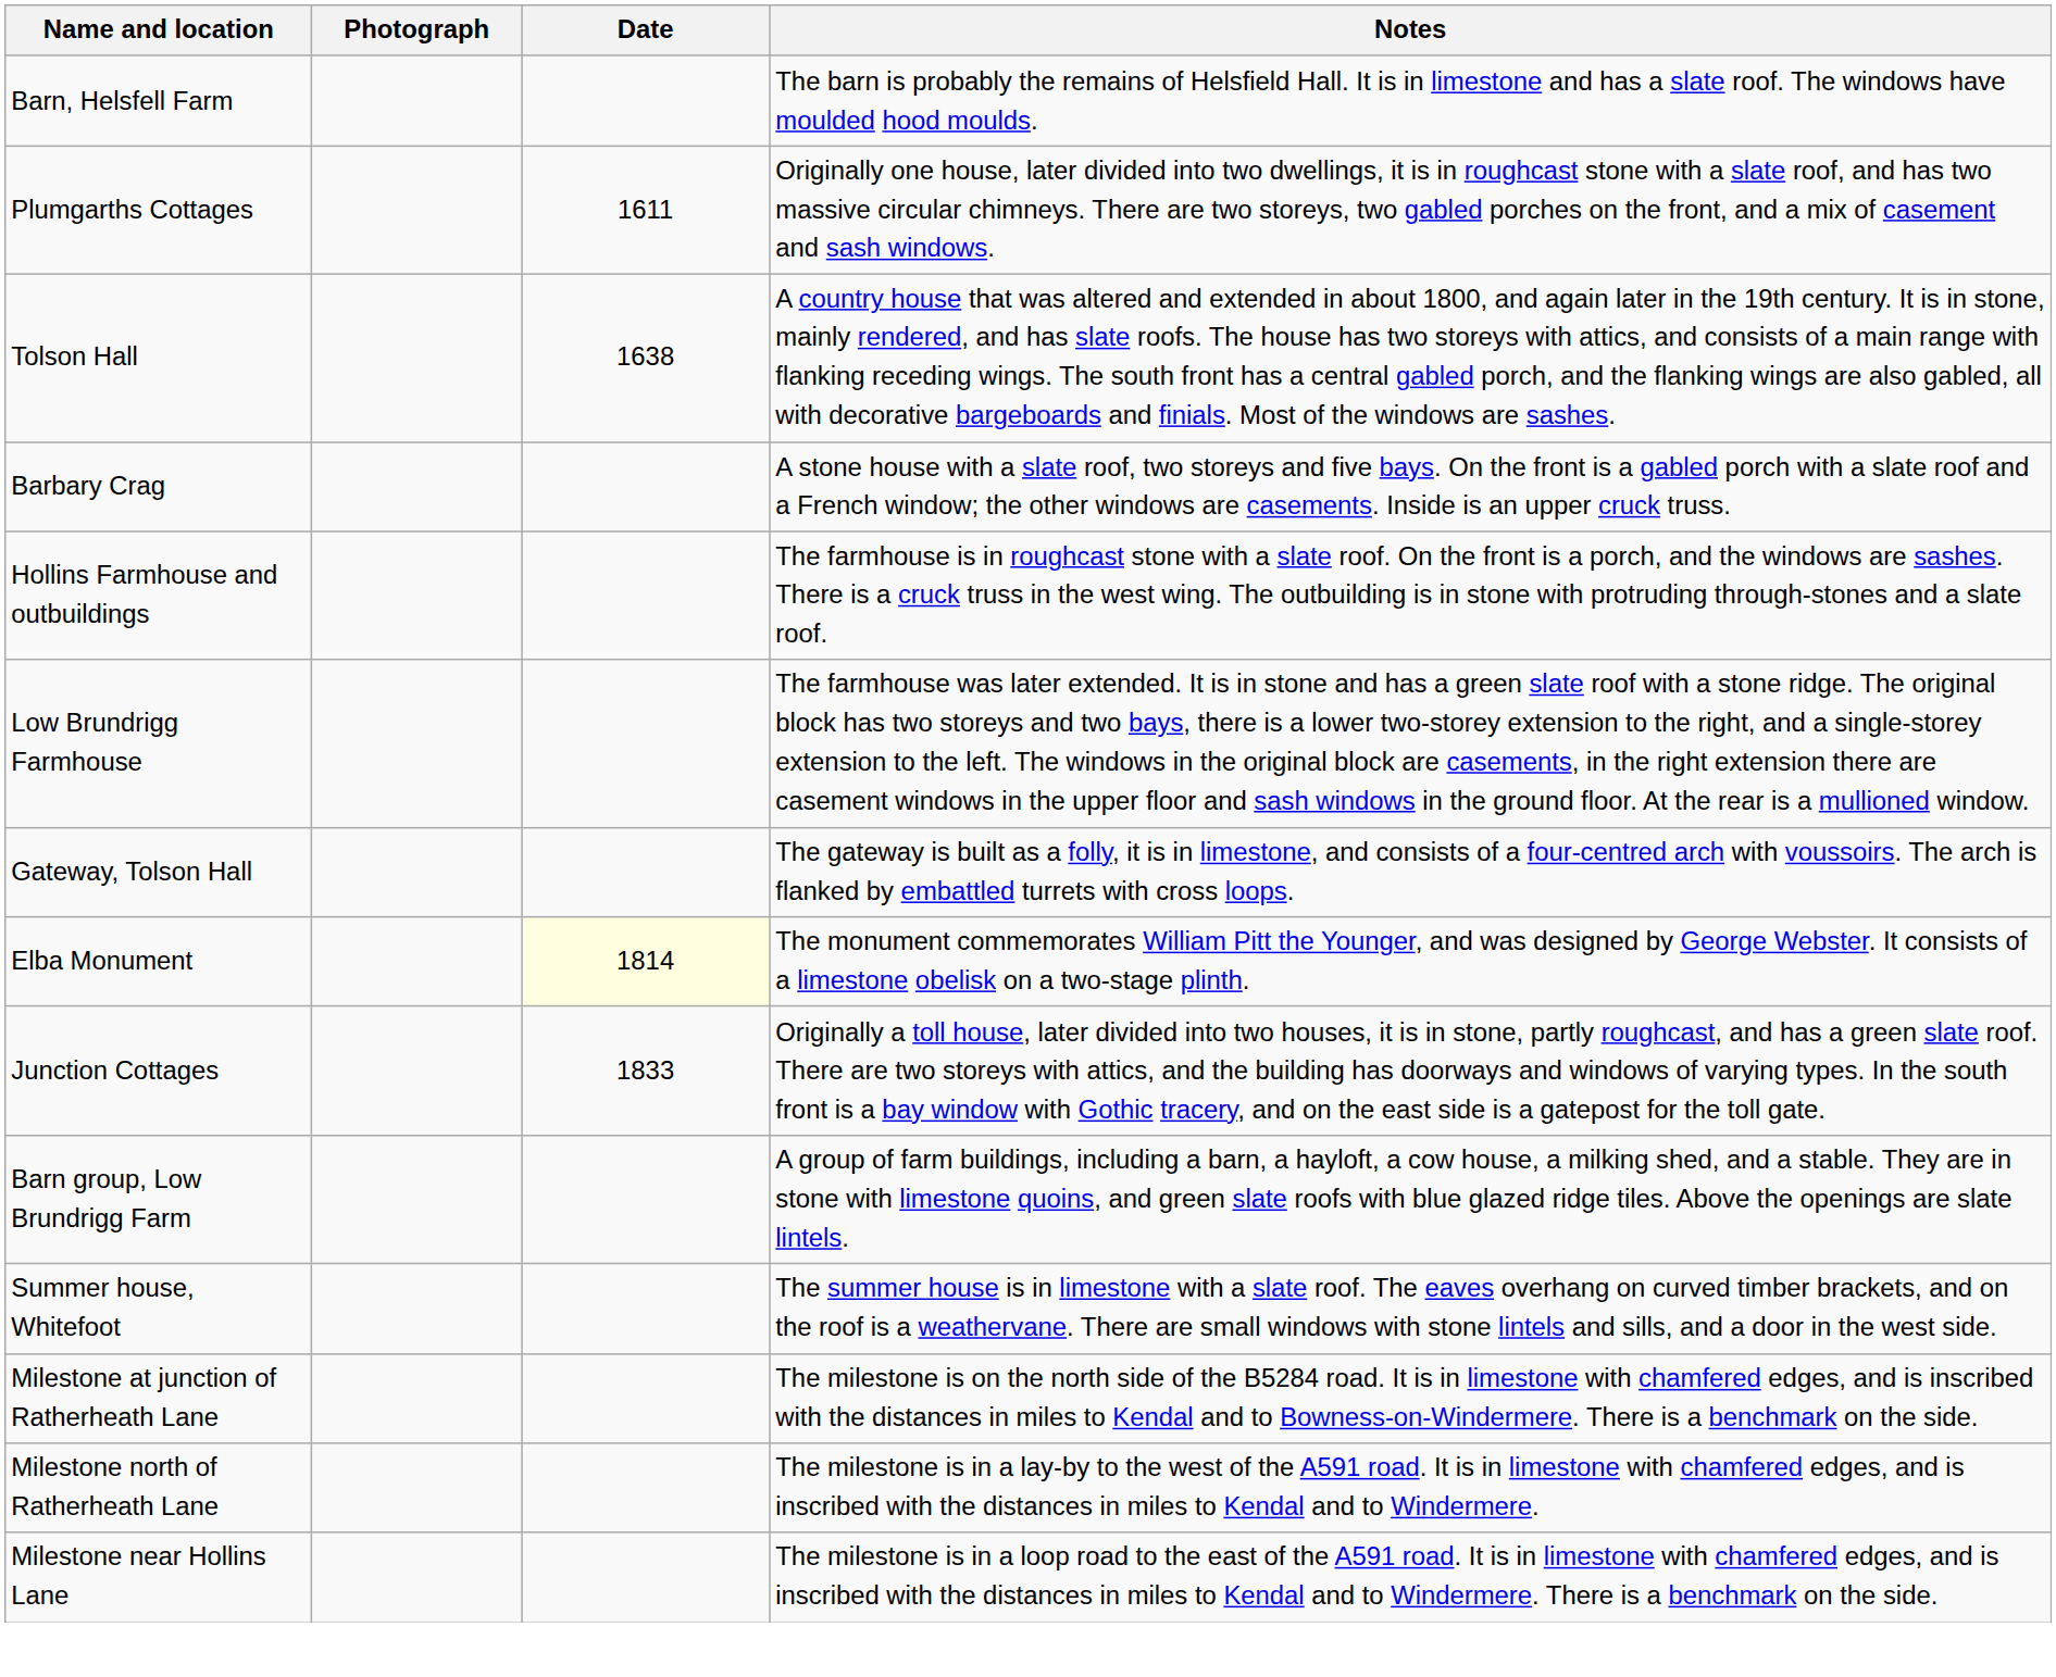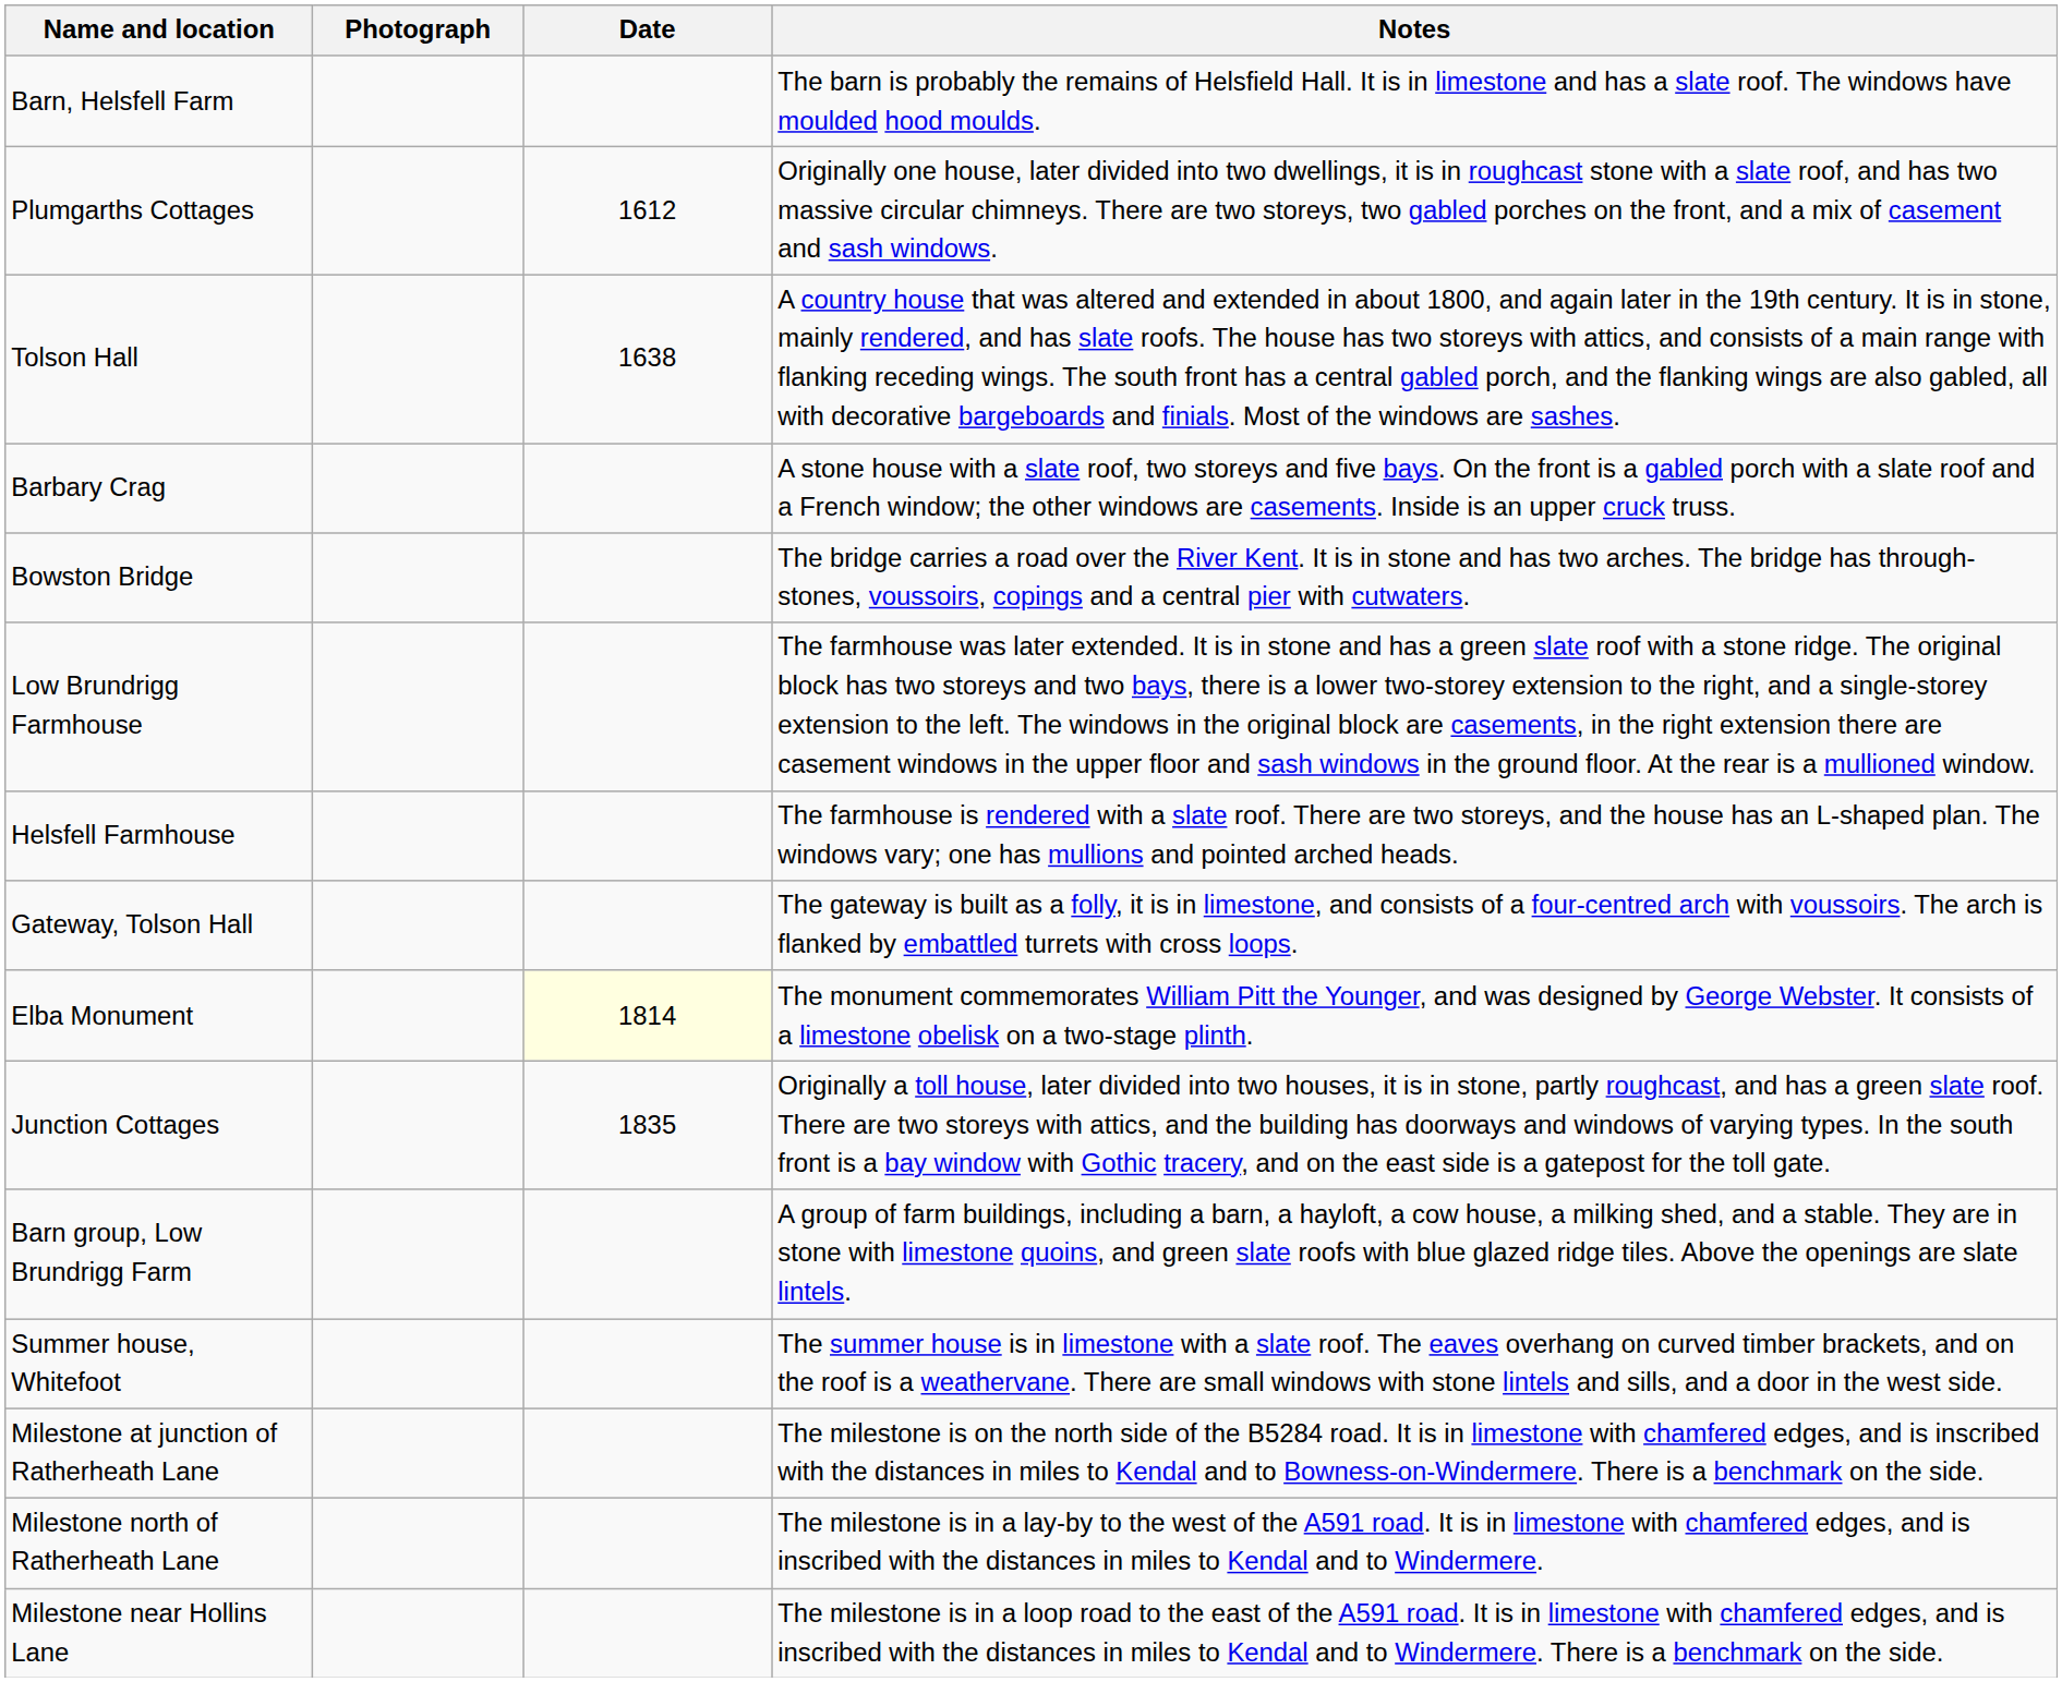 <table class="wikitable sortable plainrowheaders" style="width:100%;border:0px;text-align:left;line-height:150%;">
 <tr>
 <th scope="col"  style="width:150px">Name and location</th>
 <th scope="col"  style="width:100px" class="unsortable">Photograph</th>
 <th scope="col"  style="width:120px">Date</th>
 <th scope="col"  style="width:650px" class="unsortable">Notes</th>
 </tr>
 <tr>
 <td>Barn, Helsfell Farm<br><small></small></td>
 <td></td>
 <td align="center"></td>
 <td>The barn is probably the remains of Helsfield Hall.  It is in <a href='#'>limestone</a> and has a <a href='#'>slate</a> roof.  The windows have <a href='#'>moulded</a> <a href='#'>hood moulds</a>.</td>
 </tr>
 <tr>
 <td>Plumgarths Cottages<br><small></small></td>
 <td></td>
-<td align="center">1611</td>
+<td align="center">1612</td>
 <td>Originally one house, later divided into two dwellings, it is in <a href='#'>roughcast</a> stone with a <a href='#'>slate</a> roof, and has two massive circular chimneys.  There are two storeys, two <a href='#'>gabled</a> porches on the front, and a mix of <a href='#'>casement</a> and <a href='#'>sash windows</a>.</td>
 </tr>
 <tr>
 <td>Tolson Hall<br><small></small></td>
 <td></td>
 <td align="center">1638</td>
 <td>A <a href='#'>country house</a> that was altered and extended in about 1800, and again later in the 19th century.  It is in stone, mainly <a href='#'>rendered</a>, and has <a href='#'>slate</a> roofs.  The house has two storeys with attics, and consists of a main range with flanking receding wings.  The south front has a central <a href='#'>gabled</a> porch, and the flanking wings are also gabled, all with decorative <a href='#'>bargeboards</a> and <a href='#'>finials</a>.  Most of the windows are <a href='#'>sashes</a>.</td>
 </tr>
 <tr>
 <td>Barbary Crag<br><small></small></td>
 <td></td>
 <td align="center"></td>
 <td>A stone house with a <a href='#'>slate</a> roof, two storeys and five <a href='#'>bays</a>.  On the front is a <a href='#'>gabled</a> porch with a slate roof and a French window;  the other windows are <a href='#'>casements</a>.  Inside is an upper <a href='#'>cruck</a> truss.</td>
 </tr>
 <tr>
-<td>Hollins Farmhouse and outbuildings<br><small></small></td>
+<td>Bowston Bridge<br><small></small></td>
 <td></td>
 <td align="center"></td>
-<td>The farmhouse is in <a href='#'>roughcast</a> stone with a <a href='#'>slate</a> roof.  On the front is a porch, and the windows are <a href='#'>sashes</a>.  There is a <a href='#'>cruck</a> truss in the west wing.  The outbuilding is in stone with protruding through-stones and a slate roof.</td>
+<td>The bridge carries a road over the <a href='#'>River Kent</a>.  It is in stone and has two arches.  The bridge has through-stones, <a href='#'>voussoirs</a>, <a href='#'>copings</a> and a central <a href='#'>pier</a> with <a href='#'>cutwaters</a>.</td>
 </tr>
 <tr>
 <td>Low Brundrigg Farmhouse<br><small></small></td>
 <td></td>
 <td align="center"></td>
 <td>The farmhouse was later extended.  It is in stone and has a green <a href='#'>slate</a> roof with a stone ridge.  The original block has two storeys and two <a href='#'>bays</a>, there is a lower two-storey extension to the right, and a single-storey extension to the left.  The windows in the original block are <a href='#'>casements</a>, in the right extension there are casement windows in the upper floor and <a href='#'>sash windows</a> in the ground floor.  At the rear is a <a href='#'>mullioned</a> window.</td>
+</tr>
+<tr>
+<td>Helsfell Farmhouse<br><small></small></td>
+<td></td>
+<td align="center"></td>
+<td>The farmhouse is <a href='#'>rendered</a> with a <a href='#'>slate</a> roof.  There are two storeys, and the house has an L-shaped plan.  The windows vary; one has <a href='#'>mullions</a> and pointed arched heads.</td>
 </tr>
 <tr>
 <td>Gateway, Tolson Hall<br><small></small></td>
 <td></td>
 <td align="center"></td>
 <td>The gateway is built as a <a href='#'>folly</a>, it is in <a href='#'>limestone</a>, and consists of a <a href='#'>four-centred arch</a> with <a href='#'>voussoirs</a>.  The arch is flanked by <a href='#'>embattled</a> turrets with cross <a href='#'>loops</a>.</td>
 </tr>
 <tr>
 <td>Elba Monument<br><small></small></td>
 <td></td>
 <td align="center" style="background: lightyellow;">1814</td>
 <td>The monument commemorates <a href='#'>William Pitt the Younger</a>, and was designed by <a href='#'>George Webster</a>.  It consists of a <a href='#'>limestone</a> <a href='#'>obelisk</a> on a two-stage <a href='#'>plinth</a>.</td>
 </tr>
 <tr>
 <td>Junction Cottages<br><small></small></td>
 <td></td>
-<td align="center">1833</td>
+<td align="center">1835</td>
 <td>Originally a <a href='#'>toll house</a>, later divided into two houses, it is in stone, partly <a href='#'>roughcast</a>, and has a green <a href='#'>slate</a> roof.  There are two storeys with attics, and the building has doorways and windows of varying types.  In the south front is a <a href='#'>bay window</a> with <a href='#'>Gothic</a> <a href='#'>tracery</a>, and on the east side is a gatepost for the toll gate.</td>
 </tr>
 <tr>
 <td>Barn group, Low Brundrigg Farm<br><small></small></td>
 <td></td>
 <td align="center"></td>
 <td>A group of farm buildings, including a barn, a hayloft, a cow house, a milking shed, and a stable.  They are in stone with <a href='#'>limestone</a> <a href='#'>quoins</a>, and green <a href='#'>slate</a> roofs with blue glazed ridge tiles.  Above the openings are slate <a href='#'>lintels</a>.</td>
 </tr>
 <tr>
 <td>Summer house, Whitefoot<br><small></small></td>
 <td></td>
 <td align="center"></td>
 <td>The <a href='#'>summer house</a> is in <a href='#'>limestone</a> with a <a href='#'>slate</a> roof.  The <a href='#'>eaves</a> overhang on curved timber brackets, and on the roof is a <a href='#'>weathervane</a>.  There are small windows with stone <a href='#'>lintels</a> and sills, and a door in the west side.</td>
 </tr>
 <tr>
 <td>Milestone at junction of Ratherheath Lane<br><small></small></td>
 <td></td>
 <td align="center"></td>
 <td>The milestone is on the north side of the B5284 road.  It is in <a href='#'>limestone</a> with <a href='#'>chamfered</a> edges, and is inscribed with the distances in miles to <a href='#'>Kendal</a> and to <a href='#'>Bowness-on-Windermere</a>.  There is a <a href='#'>benchmark</a> on the side.</td>
 </tr>
 <tr>
 <td>Milestone north of Ratherheath Lane<br><small></small></td>
 <td></td>
 <td align="center"></td>
 <td>The milestone is in a lay-by to the west of the <a href='#'>A591 road</a>.  It is in <a href='#'>limestone</a> with <a href='#'>chamfered</a> edges, and is inscribed with the distances in miles to <a href='#'>Kendal</a> and to <a href='#'>Windermere</a>.</td>
 </tr>
 <tr>
 <td>Milestone near Hollins Lane<br><small></small></td>
 <td></td>
 <td align="center"></td>
 <td>The milestone is in a loop road to the east of the <a href='#'>A591 road</a>.  It is in <a href='#'>limestone</a> with <a href='#'>chamfered</a> edges, and is inscribed with the distances in miles to <a href='#'>Kendal</a> and to <a href='#'>Windermere</a>.  There is a <a href='#'>benchmark</a> on the side.</td>
 </tr>
 <tr>
 </tr>
 </table>
